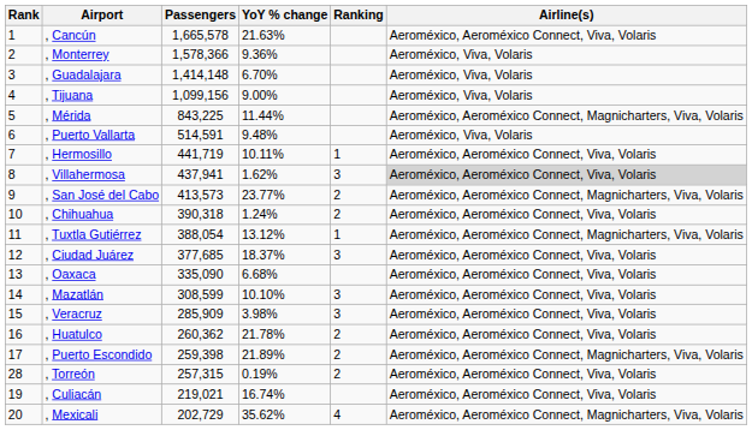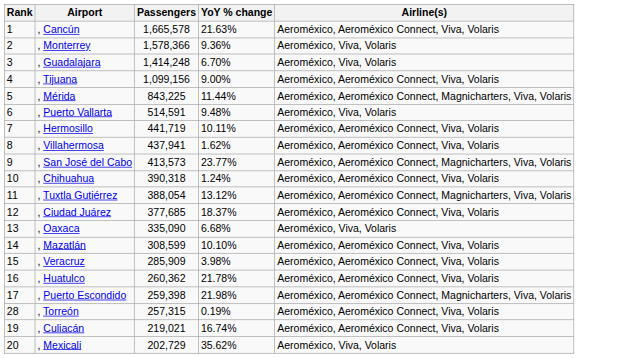 <table class="wikitable" style="font-size: 90%" width= align=>
 <tr align:center>
 <th>Rank</th>
 <th>Airport</th>
 <th>Passengers</th>
 <th>YoY % change</th>
-<th>Ranking</th>
 <th>Airline(s)</th>
 </tr>
 <tr>
 <td>1</td>
 <td>, <a href='#'>Cancún</a></td>
 <td align="center">1,665,578</td>
 <td> 21.63%</td>
-<td></td>
 <td>Aeroméxico, Aeroméxico Connect, Viva, Volaris</td>
 </tr>
 <tr>
 <td>2</td>
 <td>, <a href='#'>Monterrey</a></td>
 <td align="center">1,578,366</td>
 <td> 9.36%</td>
-<td></td>
 <td>Aeroméxico, Viva, Volaris</td>
 </tr>
 <tr>
 <td>3</td>
 <td>, <a href='#'>Guadalajara</a></td>
-<td align="center">1,414,148</td>
+<td align="center">1,414,248</td>
 <td> 6.70%</td>
-<td></td>
 <td>Aeroméxico, Viva, Volaris</td>
 </tr>
 <tr>
 <td>4</td>
 <td>, <a href='#'>Tijuana</a></td>
 <td align="center">1,099,156</td>
 <td> 9.00%</td>
-<td></td>
-<td>Aeroméxico, Viva, Volaris</td>
+<td>Aeroméxico, Aeroméxico Connect, Viva, Volaris</td>
 </tr>
 <tr>
 <td>5</td>
 <td>, <a href='#'>Mérida</a></td>
 <td align="center">843,225</td>
 <td> 11.44%</td>
-<td></td>
 <td>Aeroméxico, Aeroméxico Connect, Magnicharters, Viva, Volaris</td>
 </tr>
 <tr>
 <td>6</td>
 <td>, <a href='#'>Puerto Vallarta</a></td>
 <td align="center">514,591</td>
 <td> 9.48%</td>
-<td></td>
 <td>Aeroméxico, Viva, Volaris</td>
 </tr>
 <tr>
 <td>7</td>
 <td>, <a href='#'>Hermosillo</a></td>
 <td align="center">441,719</td>
 <td> 10.11%</td>
-<td> 1</td>
 <td>Aeroméxico, Aeroméxico Connect, Viva, Volaris</td>
 </tr>
 <tr>
 <td>8</td>
 <td>, <a href='#'>Villahermosa</a></td>
 <td align="center">437,941</td>
 <td> 1.62%</td>
-<td> 3</td>
-<td style="background: lightgrey;">Aeroméxico, Aeroméxico Connect, Viva, Volaris</td>
+<td>Aeroméxico, Aeroméxico Connect, Viva, Volaris</td>
 </tr>
 <tr>
 <td>9</td>
 <td>, <a href='#'>San José del Cabo</a></td>
 <td align="center">413,573</td>
 <td> 23.77%</td>
-<td> 2</td>
 <td>Aeroméxico, Aeroméxico Connect, Magnicharters, Viva, Volaris</td>
 </tr>
 <tr>
 <td>10</td>
 <td>, <a href='#'>Chihuahua</a></td>
 <td align="center">390,318</td>
 <td> 1.24%</td>
-<td> 2</td>
 <td>Aeroméxico, Aeroméxico Connect, Viva, Volaris</td>
 </tr>
 <tr>
 <td>11</td>
 <td>, <a href='#'>Tuxtla Gutiérrez</a></td>
 <td align="center">388,054</td>
 <td> 13.12%</td>
-<td> 1</td>
 <td>Aeroméxico, Aeroméxico Connect, Magnicharters, Viva, Volaris</td>
 </tr>
 <tr>
 <td>12</td>
 <td>, <a href='#'>Ciudad Juárez</a></td>
 <td align="center">377,685</td>
 <td> 18.37%</td>
-<td> 3</td>
 <td>Aeroméxico, Aeroméxico Connect, Viva, Volaris</td>
 </tr>
 <tr>
 <td>13</td>
 <td>, <a href='#'>Oaxaca</a></td>
 <td align="center">335,090</td>
 <td> 6.68%</td>
-<td></td>
-<td>Aeroméxico, Aeroméxico Connect, Viva, Volaris</td>
+<td>Aeroméxico, Viva, Volaris</td>
 </tr>
 <tr>
 <td>14</td>
 <td>, <a href='#'>Mazatlán</a></td>
 <td align="center">308,599</td>
 <td> 10.10%</td>
-<td> 3</td>
 <td>Aeroméxico, Aeroméxico Connect, Viva, Volaris</td>
 </tr>
 <tr>
 <td>15</td>
 <td>, <a href='#'>Veracruz</a></td>
 <td align="center">285,909</td>
 <td> 3.98%</td>
-<td> 3</td>
 <td>Aeroméxico, Aeroméxico Connect, Viva, Volaris</td>
 </tr>
 <tr>
 <td>16</td>
 <td>, <a href='#'>Huatulco</a></td>
 <td align="center">260,362</td>
 <td> 21.78%</td>
-<td> 2</td>
 <td>Aeroméxico, Aeroméxico Connect, Viva, Volaris</td>
 </tr>
 <tr>
 <td>17</td>
 <td>, <a href='#'>Puerto Escondido</a></td>
 <td align="center">259,398</td>
-<td> 21.89%</td>
-<td> 2</td>
+<td> 21.98%</td>
 <td>Aeroméxico, Aeroméxico Connect, Magnicharters, Viva, Volaris</td>
 </tr>
 <tr>
 <td>28</td>
 <td>, <a href='#'>Torreón</a></td>
 <td align="center">257,315</td>
 <td> 0.19%</td>
-<td> 2</td>
 <td>Aeroméxico, Aeroméxico Connect, Viva, Volaris</td>
 </tr>
 <tr>
 <td>19</td>
 <td>, <a href='#'>Culiacán</a></td>
 <td align="center">219,021</td>
 <td> 16.74%</td>
-<td></td>
 <td>Aeroméxico, Aeroméxico Connect, Viva, Volaris</td>
 </tr>
 <tr>
 <td>20</td>
 <td>, <a href='#'>Mexicali</a></td>
 <td align="center">202,729</td>
 <td> 35.62%</td>
-<td> 4</td>
-<td>Aeroméxico, Aeroméxico Connect, Magnicharters, Viva, Volaris</td>
+<td>Aeroméxico, Viva, Volaris</td>
 </tr>
 </table>
